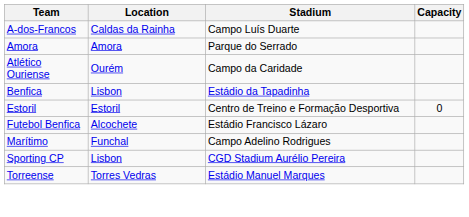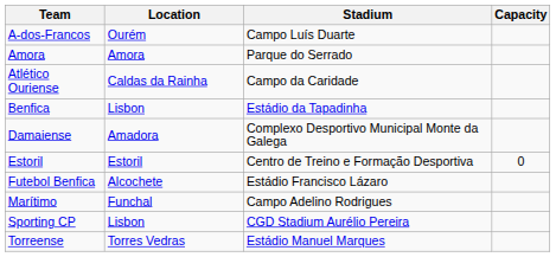 <table class="wikitable sortable">
 <tr>
 <th width="120">Team</th>
 <th width="170">Location</th>
 <th width="310">Stadium</th>
 <th>Capacity</th>
 </tr>
 <tr>
 <td><a href='#'>A-dos-Francos</a></td>
-<td><a href='#'>Caldas da Rainha</a></td>
+<td><a href='#'>Ourém</a></td>
 <td>Campo Luís Duarte</td>
 <td style="text-align:center"></td>
 </tr>
 <tr>
 <td><a href='#'>Amora</a></td>
 <td><a href='#'>Amora</a></td>
 <td>Parque do Serrado</td>
 <td style="text-align:center"></td>
 </tr>
 <tr>
 <td><a href='#'>Atlético Ouriense</a></td>
-<td><a href='#'>Ourém</a></td>
+<td><a href='#'>Caldas da Rainha</a></td>
 <td>Campo da Caridade</td>
 <td style="text-align:center"></td>
 </tr>
 <tr>
 <td><a href='#'>Benfica</a></td>
 <td><a href='#'>Lisbon</a> </td>
 <td><a href='#'>Estádio da Tapadinha</a></td>
+<td style="text-align:center"></td>
+</tr>
+<tr>
+<td><a href='#'>Damaiense</a></td>
+<td><a href='#'>Amadora</a></td>
+<td>Complexo Desportivo Municipal Monte da Galega</td>
 <td style="text-align:center"></td>
 </tr>
 <tr>
 <td><a href='#'>Estoril</a></td>
 <td><a href='#'>Estoril</a></td>
 <td>Centro de Treino e Formação Desportiva</td>
 <td style="text-align:center">0</td>
 </tr>
 <tr>
 <td><a href='#'>Futebol Benfica</a></td>
 <td><a href='#'>Alcochete</a></td>
 <td>Estádio Francisco Lázaro</td>
 <td style="text-align:center"></td>
 </tr>
 <tr>
 <td><a href='#'>Marítimo</a></td>
 <td><a href='#'>Funchal</a></td>
 <td>Campo Adelino Rodrigues</td>
 <td style="text-align:center"></td>
 </tr>
 <tr>
 <td><a href='#'>Sporting CP</a></td>
 <td><a href='#'>Lisbon</a></td>
 <td><a href='#'>CGD Stadium Aurélio Pereira</a></td>
 <td style="text-align:center"></td>
 </tr>
 <tr>
 <td><a href='#'>Torreense</a></td>
 <td><a href='#'>Torres Vedras</a></td>
 <td><a href='#'>Estádio Manuel Marques</a></td>
 <td style="text-align:center"></td>
 </tr>
 </table>
